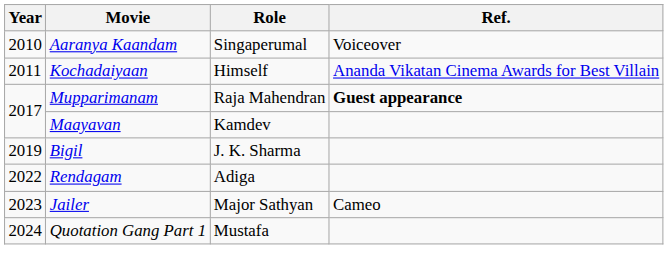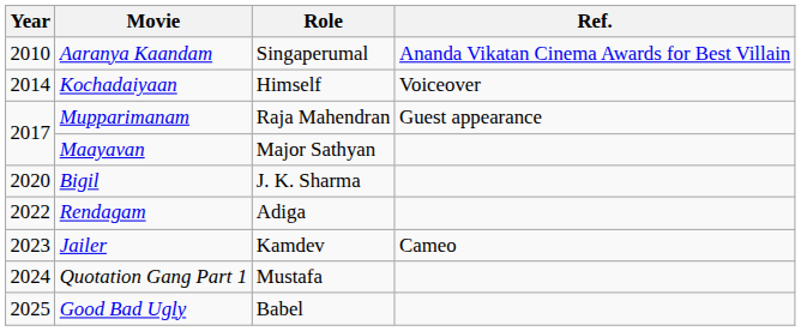 <table class="wikitable">
 <tr>
 <th>Year</th>
 <th>Movie</th>
 <th>Role</th>
 <th>Ref.</th>
 </tr>
 <tr>
 <td>2010</td>
 <td><em><a href='#'>Aaranya Kaandam</a></em></td>
 <td>Singaperumal</td>
-<td>Voiceover</td>
+<td><a href='#'>Ananda Vikatan Cinema Awards for Best Villain</a></td>
 </tr>
 <tr>
-<td>2011</td>
+<td>2014</td>
 <td><em><a href='#'>Kochadaiyaan</a></em></td>
 <td>Himself</td>
-<td><a href='#'>Ananda Vikatan Cinema Awards for Best Villain</a></td>
+<td>Voiceover</td>
 </tr>
 <tr>
 <td rowspan="2">2017</td>
 <td><em><a href='#'>Mupparimanam</a></em></td>
 <td>Raja Mahendran</td>
-<td><strong>Guest appearance</strong></td>
+<td>Guest appearance</td>
 </tr>
 <tr>
 <td><em><a href='#'>Maayavan</a></em></td>
-<td>Kamdev</td>
+<td>Major Sathyan</td>
 <td></td>
 </tr>
 <tr>
-<td>2019</td>
+<td>2020</td>
 <td><em><a href='#'>Bigil</a></em></td>
 <td>J. K. Sharma</td>
 <td></td>
 </tr>
 <tr>
 <td>2022</td>
 <td><em><a href='#'>Rendagam</a></em></td>
 <td>Adiga</td>
 <td></td>
 </tr>
 <tr>
 <td>2023</td>
 <td><em><a href='#'>Jailer</a></em></td>
-<td>Major Sathyan</td>
+<td>Kamdev</td>
 <td>Cameo</td>
 </tr>
 <tr>
 <td>2024</td>
 <td><em>Quotation Gang Part 1</em></td>
 <td>Mustafa</td>
 <td></td>
 </tr>
+<tr>
+<td>2025</td>
+<td><em><a href='#'>Good Bad Ugly</a></em></td>
+<td>Babel</td>
+<td></td>
+</tr>
 </table>
